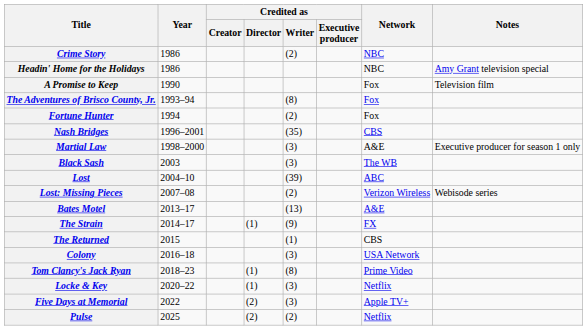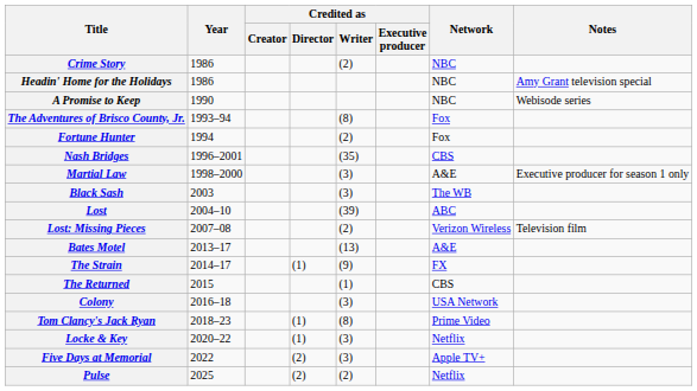 <table class="wikitable plainrowheaders sortable">
 <tr>
 <th rowspan="2" scope="col">Title</th>
 <th rowspan="2" scope="col">Year</th>
 <th colspan="4" scope="col">Credited as</th>
 <th rowspan="2" scope="col">Network</th>
 <th rowspan="2" scope="col" class="unsortable">Notes</th>
 </tr>
 <tr>
 <th>Creator</th>
 <th>Director</th>
 <th>Writer</th>
 <th>Executive<br>producer</th>
 </tr>
 <tr>
 <th scope=row><em><a href='#'>Crime Story</a></em></th>
 <td>1986</td>
 <td></td>
 <td></td>
 <td> (2)</td>
 <td></td>
 <td><a href='#'>NBC</a></td>
 <td></td>
 </tr>
 <tr>
 <th scope=row><em>Headin' Home for the Holidays</em></th>
 <td>1986</td>
 <td></td>
 <td></td>
 <td></td>
 <td></td>
 <td>NBC</td>
 <td><a href='#'>Amy Grant</a> television special</td>
 </tr>
 <tr>
 <th scope=row><em>A Promise to Keep</em></th>
 <td>1990</td>
 <td></td>
 <td></td>
 <td></td>
 <td></td>
-<td>Fox</td>
-<td>Television film</td>
+<td>NBC</td>
+<td>Webisode series</td>
 </tr>
 <tr>
 <th scope=row><em><a href='#'>The Adventures of Brisco County, Jr.</a></em></th>
 <td>1993–94</td>
 <td></td>
 <td></td>
 <td> (8)</td>
 <td></td>
 <td><a href='#'>Fox</a></td>
 <td></td>
 </tr>
 <tr>
 <th scope=row><em><a href='#'>Fortune Hunter</a></em></th>
 <td>1994</td>
 <td></td>
 <td></td>
 <td> (2)</td>
 <td></td>
 <td>Fox</td>
 <td></td>
 </tr>
 <tr>
 <th scope=row><em><a href='#'>Nash Bridges</a></em></th>
 <td>1996–2001</td>
 <td></td>
 <td></td>
 <td> (35)</td>
 <td></td>
 <td><a href='#'>CBS</a></td>
 <td></td>
 </tr>
 <tr>
 <th scope=row><em><a href='#'>Martial Law</a></em></th>
 <td>1998–2000</td>
 <td></td>
 <td></td>
 <td> (3)</td>
 <td></td>
 <td>A&E</td>
 <td>Executive producer for season 1 only</td>
 </tr>
 <tr>
 <th scope=row><em><a href='#'>Black Sash</a></em></th>
 <td>2003</td>
 <td></td>
 <td></td>
 <td> (3)</td>
 <td></td>
 <td><a href='#'>The WB</a></td>
 <td></td>
 </tr>
 <tr>
 <th scope=row><em><a href='#'>Lost</a></em></th>
 <td>2004–10</td>
 <td></td>
 <td></td>
 <td> (39)</td>
 <td></td>
 <td><a href='#'>ABC</a></td>
 <td></td>
 </tr>
 <tr>
 <th scope=row><em><a href='#'>Lost: Missing Pieces</a></em></th>
 <td>2007–08</td>
 <td></td>
 <td></td>
 <td> (2)</td>
 <td></td>
 <td><a href='#'>Verizon Wireless</a></td>
-<td>Webisode series</td>
+<td>Television film</td>
 </tr>
 <tr>
 <th scope=row><em><a href='#'>Bates Motel</a></em></th>
 <td>2013–17</td>
 <td></td>
 <td></td>
 <td> (13)</td>
 <td></td>
 <td><a href='#'>A&E</a></td>
 <td></td>
 </tr>
 <tr>
 <th scope=row><em><a href='#'>The Strain</a></em></th>
 <td>2014–17</td>
 <td></td>
 <td> (1)</td>
 <td> (9)</td>
 <td></td>
 <td><a href='#'>FX</a></td>
 <td></td>
 </tr>
 <tr>
 <th scope=row><em><a href='#'>The Returned</a></em></th>
 <td>2015</td>
 <td></td>
 <td></td>
 <td> (1)</td>
 <td></td>
 <td>CBS</td>
 <td></td>
 </tr>
 <tr>
 <th scope=row><em><a href='#'>Colony</a></em></th>
 <td>2016–18</td>
 <td></td>
 <td></td>
 <td> (3)</td>
 <td></td>
 <td><a href='#'>USA Network</a></td>
 <td></td>
 </tr>
 <tr>
 <th scope=row><em><a href='#'>Tom Clancy's Jack Ryan</a></em></th>
 <td>2018–23</td>
 <td></td>
 <td> (1)</td>
 <td> (8)</td>
 <td></td>
 <td><a href='#'>Prime Video</a></td>
 <td></td>
 </tr>
 <tr>
 <th scope=row><em><a href='#'>Locke & Key</a></em></th>
 <td>2020–22</td>
 <td></td>
 <td> (1)</td>
 <td> (3)</td>
 <td></td>
 <td><a href='#'>Netflix</a></td>
 <td></td>
 </tr>
 <tr>
 <th scope=row><em><a href='#'>Five Days at Memorial</a></em></th>
 <td>2022</td>
 <td></td>
 <td> (2)</td>
 <td> (3)</td>
 <td></td>
 <td><a href='#'>Apple TV+</a></td>
 <td></td>
 </tr>
 <tr>
 <th scope=row><em><a href='#'>Pulse</a></em></th>
 <td>2025</td>
 <td></td>
 <td> (2)</td>
 <td> (2)</td>
 <td></td>
 <td><a href='#'>Netflix</a></td>
 <td></td>
 </tr>
 </table>
